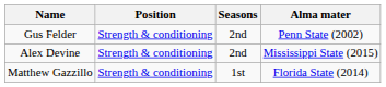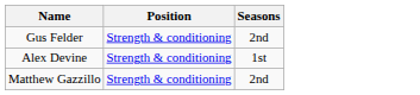 <table class="wikitable" border="1" style="font-size:90%;">
 <tr>
 <th>Name</th>
 <th>Position</th>
 <th>Seasons</th>
-<th>Alma mater</th>
 </tr>
 <tr style="text-align:center;">
 <td>Gus Felder</td>
 <td><a href='#'>Strength & conditioning</a></td>
 <td>2nd</td>
-<td><a href='#'>Penn State</a> (2002)</td>
 </tr>
 <tr style="text-align:center;">
 <td>Alex Devine</td>
 <td><a href='#'>Strength & conditioning</a></td>
-<td>2nd</td>
-<td><a href='#'>Mississippi State</a> (2015)</td>
+<td>1st</td>
 </tr>
 <tr style="text-align:center;">
 <td>Matthew Gazzillo</td>
 <td><a href='#'>Strength & conditioning</a></td>
-<td>1st</td>
-<td><a href='#'>Florida State</a> (2014)</td>
+<td>2nd</td>
 </tr>
 </table>
